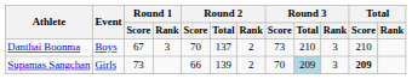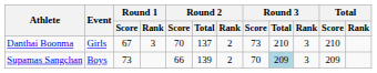 <table class="wikitable" style="font-size:90%">
 <tr>
 <th rowspan="2">Athlete</th>
 <th rowspan="2">Event</th>
 <th colspan="2">Round 1</th>
 <th colspan="3">Round 2</th>
 <th colspan="3">Round 3</th>
 <th colspan="2">Total</th>
 </tr>
 <tr style="font-size:95%">
 <th>Score</th>
 <th>Rank</th>
 <th>Score</th>
 <th>Total</th>
 <th>Rank</th>
 <th>Score</th>
 <th>Total</th>
 <th>Rank</th>
 <th>Score</th>
 <th>Rank</th>
 </tr>
 <tr align=center>
 <td align=left><a href='#'>Danthai Boonma</a></td>
-<td align=left><a href='#'>Boys</a></td>
+<td align=left><a href='#'>Girls</a></td>
 <td>67</td>
 <td>3</td>
 <td>70</td>
 <td>137</td>
 <td>2</td>
 <td>73</td>
 <td>210</td>
 <td>3</td>
 <td>210</td>
 <td></td>
 </tr>
 <tr align=center>
 <td align=left><a href='#'>Supamas Sangchan</a></td>
-<td align=left><a href='#'>Girls</a></td>
+<td align=left><a href='#'>Boys</a></td>
 <td>73</td>
 <td></td>
 <td>66</td>
 <td>139</td>
 <td>2</td>
 <td>70</td>
 <td style="background: lightblue;">209</td>
 <td>3</td>
-<td><strong>209</strong></td>
+<td>209</td>
 <td></td>
 </tr>
 </table>
